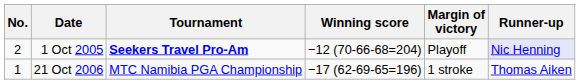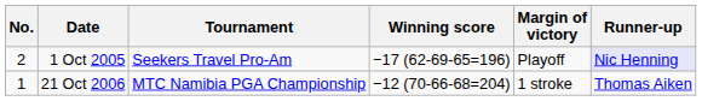 <table class="wikitable" style="font-size:95%;">
 <tr>
 <th>No.</th>
 <th>Date</th>
 <th>Tournament</th>
 <th>Winning score</th>
 <th>Margin of<br>victory</th>
 <th>Runner-up</th>
 </tr>
 <tr>
 <td align=center>2</td>
 <td align=right>1 Oct <a href='#'>2005</a></td>
-<td><strong><a href='#'>Seekers Travel Pro-Am</a></strong></td>
-<td>−12 (70-66-68=204)</td>
+<td><a href='#'>Seekers Travel Pro-Am</a></td>
+<td>−17 (62-69-65=196)</td>
 <td>Playoff</td>
 <td style="background: lavender;"> <a href='#'>Nic Henning</a></td>
 </tr>
 <tr>
 <td align=center>1</td>
 <td align=right>21 Oct <a href='#'>2006</a></td>
 <td><a href='#'>MTC Namibia PGA Championship</a></td>
-<td>−17 (62-69-65=196)</td>
+<td>−12 (70-66-68=204)</td>
 <td>1 stroke</td>
 <td> <a href='#'>Thomas Aiken</a></td>
 </tr>
 </table>
